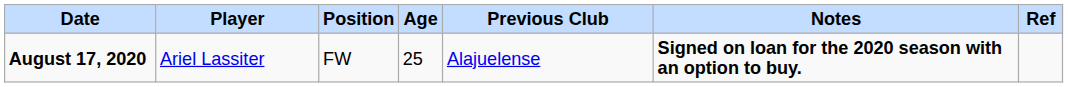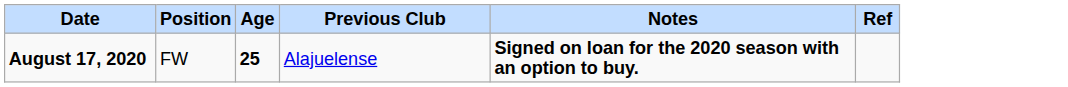 <table class="wikitable" style="text-align:left; font-size:95%;">
 <tr>
 <th style="background:#c2ddff; width:120px;">Date</th>
-<th style="background:#c2ddff; width:130px;">Player</th>
 <th style="background:#c2ddff; width:50px;">Position</th>
 <th style="background:#c2ddff; width:30px;">Age</th>
 <th style="background:#c2ddff; width:170px;">Previous Club</th>
 <th style="background:#c2ddff; width:300px;">Notes</th>
 <th style="background:#c2ddff; width:30px;">Ref</th>
 </tr>
 <tr>
 <td><strong>August 17, 2020</strong></td>
-<td> <a href='#'>Ariel Lassiter</a></td>
 <td>FW</td>
-<td>25</td>
+<td><strong>25</strong></td>
 <td> <a href='#'>Alajuelense</a></td>
 <td><strong>Signed on loan for the 2020 season with an option to buy.</strong></td>
 <td></td>
 </tr>
 </table>
